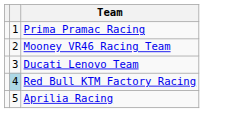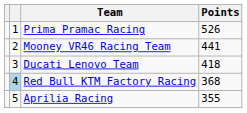 <table class="wikitable" style="font-size: 95%;">
 <tr>
 <th></th>
 <th></th>
 <th>Team</th>
+<th>Points</th>
 </tr>
 <tr>
 <td></td>
 <td align=center>1</td>
 <td> <a href='#'>Prima Pramac Racing</a></td>
+<td align=left>526</td>
 </tr>
 <tr>
 <td></td>
 <td align=center>2</td>
 <td> <a href='#'>Mooney VR46 Racing Team</a></td>
+<td align=left>441</td>
 </tr>
 <tr>
 <td></td>
 <td align=center>3</td>
 <td> <a href='#'>Ducati Lenovo Team</a></td>
+<td align=left>418</td>
 </tr>
 <tr>
 <td></td>
 <td align=center style="background: lightblue;">4</td>
 <td> <a href='#'>Red Bull KTM Factory Racing</a></td>
+<td align=left>368</td>
 </tr>
 <tr>
 <td></td>
 <td align=center>5</td>
 <td> <a href='#'>Aprilia Racing</a></td>
+<td align=left>355</td>
 </tr>
 </table>
